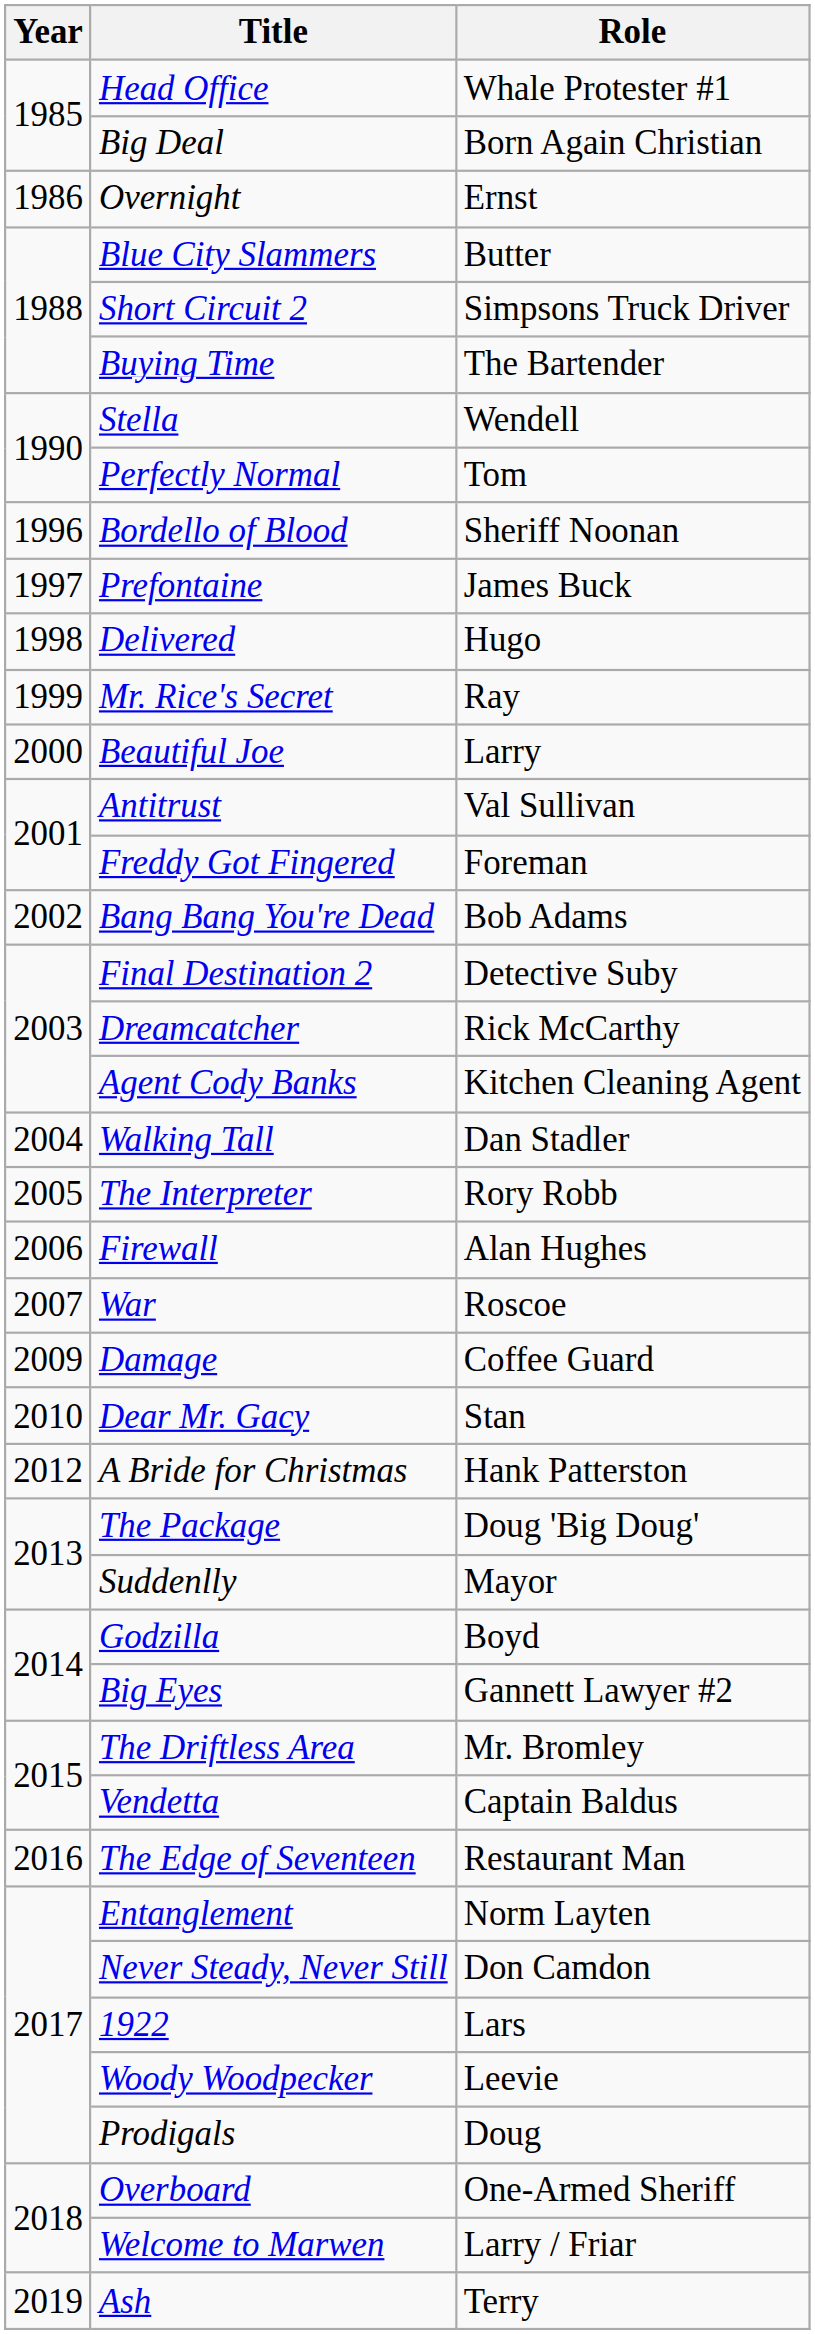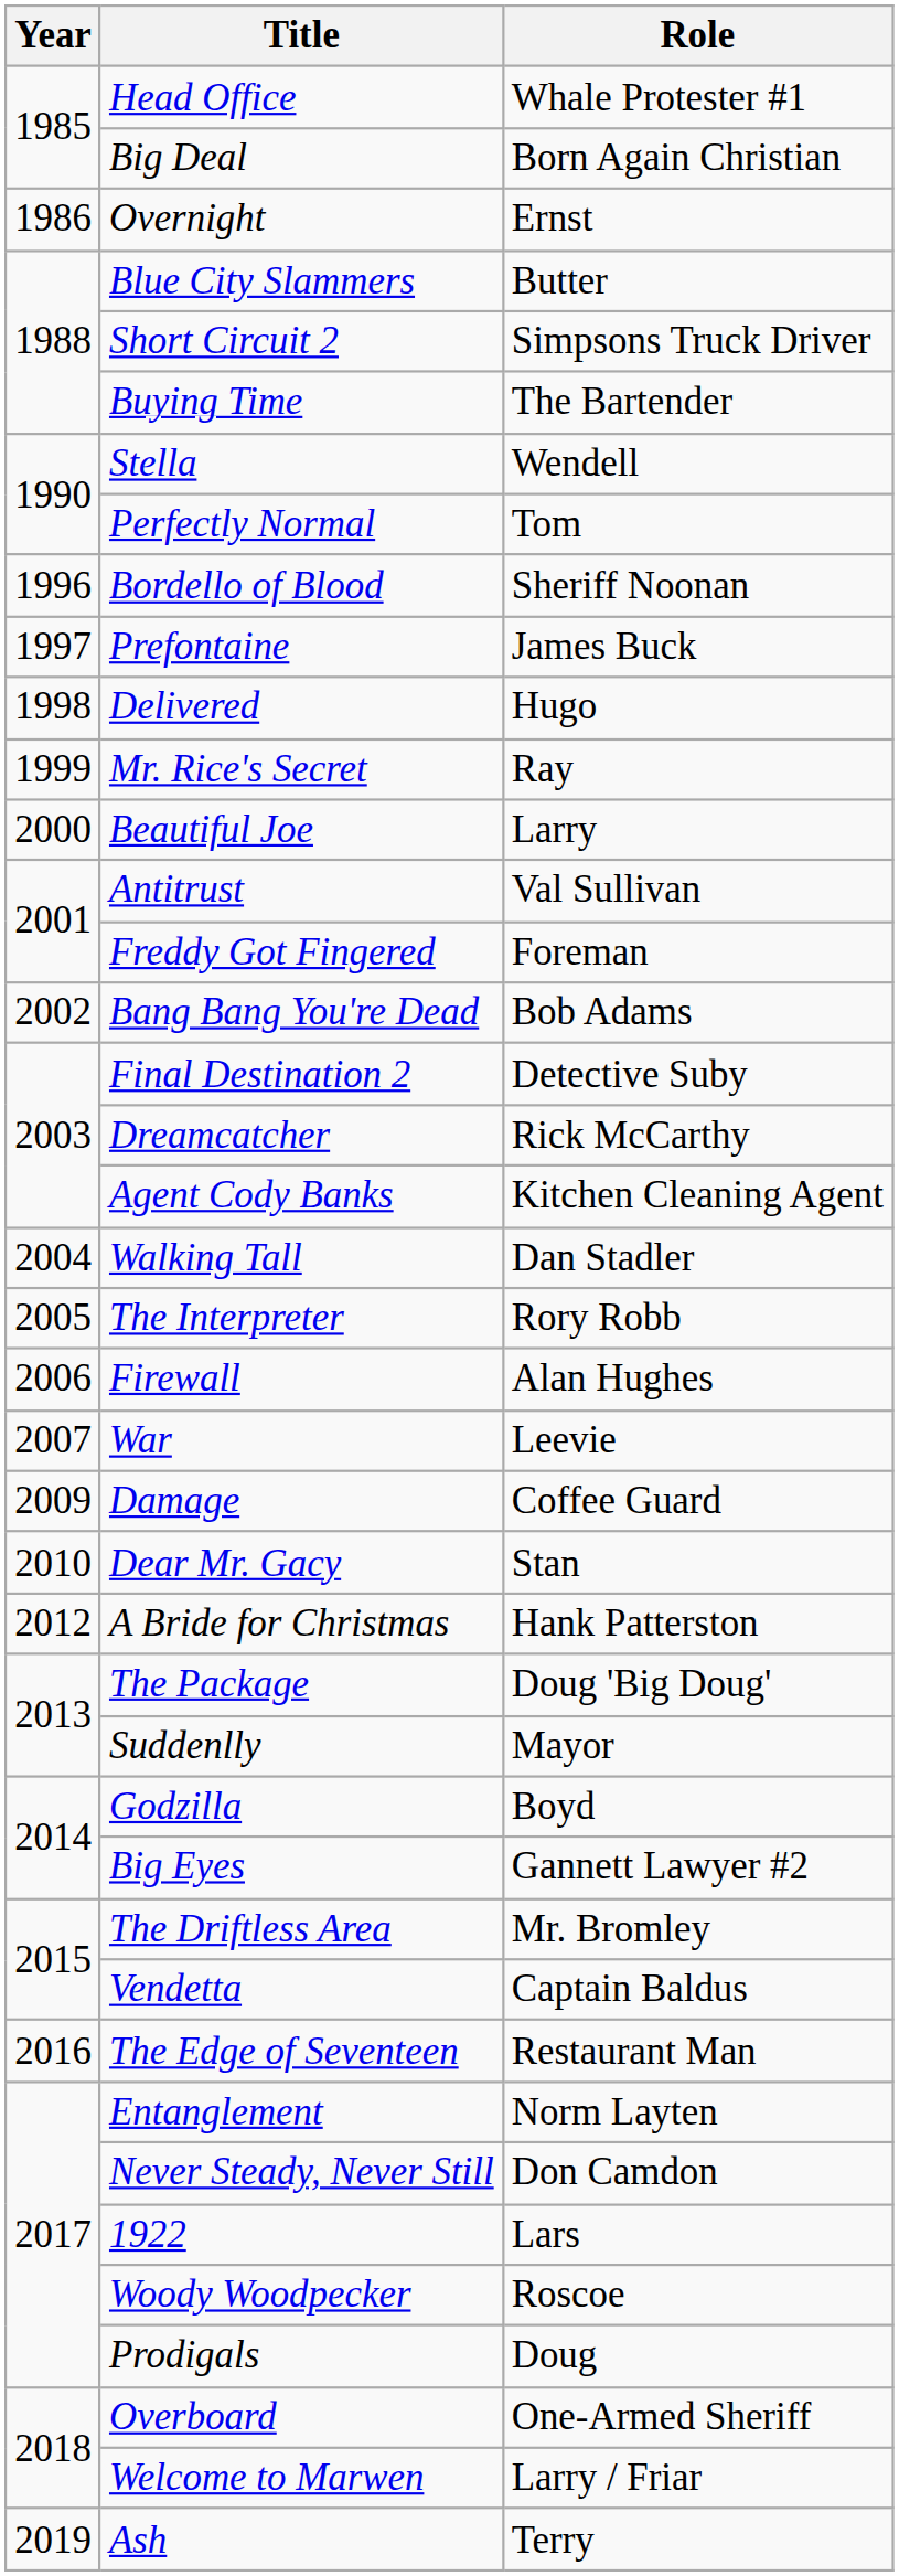 <table class="wikitable sortable">
 <tr>
 <th>Year</th>
 <th>Title</th>
 <th>Role</th>
 </tr>
 <tr>
 <td rowspan="2">1985</td>
 <td><em><a href='#'>Head Office</a></em></td>
 <td>Whale Protester #1</td>
 </tr>
 <tr>
 <td><em>Big Deal</em></td>
 <td>Born Again Christian</td>
 </tr>
 <tr>
 <td>1986</td>
 <td><em>Overnight</em></td>
 <td>Ernst</td>
 </tr>
 <tr>
 <td rowspan="3">1988</td>
 <td><em><a href='#'>Blue City Slammers</a></em></td>
 <td>Butter</td>
 </tr>
 <tr>
 <td><em><a href='#'>Short Circuit 2</a></em></td>
 <td>Simpsons Truck Driver</td>
 </tr>
 <tr>
 <td><em><a href='#'>Buying Time</a></em></td>
 <td>The Bartender</td>
 </tr>
 <tr>
 <td rowspan="2">1990</td>
 <td><em><a href='#'>Stella</a></em></td>
 <td>Wendell</td>
 </tr>
 <tr>
 <td><em><a href='#'>Perfectly Normal</a></em></td>
 <td>Tom</td>
 </tr>
 <tr>
 <td>1996</td>
 <td><em><a href='#'>Bordello of Blood</a></em></td>
 <td>Sheriff Noonan</td>
 </tr>
 <tr>
 <td>1997</td>
 <td><em><a href='#'>Prefontaine</a></em></td>
 <td>James Buck</td>
 </tr>
 <tr>
 <td>1998</td>
 <td><em><a href='#'>Delivered</a></em></td>
 <td>Hugo</td>
 </tr>
 <tr>
 <td>1999</td>
 <td><em><a href='#'>Mr. Rice's Secret</a></em></td>
 <td>Ray</td>
 </tr>
 <tr>
 <td>2000</td>
 <td><em><a href='#'>Beautiful Joe</a></em></td>
 <td>Larry</td>
 </tr>
 <tr>
 <td rowspan="2">2001</td>
 <td><em><a href='#'>Antitrust</a></em></td>
 <td>Val Sullivan</td>
 </tr>
 <tr>
 <td><em><a href='#'>Freddy Got Fingered</a></em></td>
 <td>Foreman</td>
 </tr>
 <tr>
 <td>2002</td>
 <td><em><a href='#'>Bang Bang You're Dead</a></em></td>
 <td>Bob Adams</td>
 </tr>
 <tr>
 <td rowspan="3">2003</td>
 <td><em><a href='#'>Final Destination 2</a></em></td>
 <td>Detective Suby</td>
 </tr>
 <tr>
 <td><em><a href='#'>Dreamcatcher</a></em></td>
 <td>Rick McCarthy</td>
 </tr>
 <tr>
 <td><em><a href='#'>Agent Cody Banks</a></em></td>
 <td>Kitchen Cleaning Agent</td>
 </tr>
 <tr>
 <td>2004</td>
 <td><em><a href='#'>Walking Tall</a></em></td>
 <td>Dan Stadler</td>
 </tr>
 <tr>
 <td>2005</td>
 <td data-sort-value="Interpreter, The"><em><a href='#'>The Interpreter</a></em></td>
 <td>Rory Robb</td>
 </tr>
 <tr>
 <td>2006</td>
 <td><em><a href='#'>Firewall</a></em></td>
 <td>Alan Hughes</td>
 </tr>
 <tr>
 <td>2007</td>
 <td><em><a href='#'>War</a></em></td>
-<td>Roscoe</td>
+<td>Leevie</td>
 </tr>
 <tr>
 <td>2009</td>
 <td><em><a href='#'>Damage</a></em></td>
 <td>Coffee Guard</td>
 </tr>
 <tr>
 <td>2010</td>
 <td><em><a href='#'>Dear Mr. Gacy</a></em></td>
 <td>Stan</td>
 </tr>
 <tr>
 <td>2012</td>
 <td><em>A Bride for Christmas</em></td>
 <td>Hank Patterston</td>
 </tr>
 <tr>
 <td rowspan="2">2013</td>
 <td data-sort-value="Package, The"><em><a href='#'>The Package</a></em></td>
 <td>Doug 'Big Doug'</td>
 </tr>
 <tr>
 <td><em>Suddenlly</em></td>
 <td>Mayor</td>
 </tr>
 <tr>
 <td rowspan="2">2014</td>
 <td><em><a href='#'>Godzilla</a></em></td>
 <td>Boyd</td>
 </tr>
 <tr>
 <td><em><a href='#'>Big Eyes</a></em></td>
 <td>Gannett Lawyer #2</td>
 </tr>
 <tr>
 <td rowspan="2">2015</td>
 <td data-sort-value="Driftless Area, The"><em><a href='#'>The Driftless Area</a></em></td>
 <td>Mr. Bromley</td>
 </tr>
 <tr>
 <td><em><a href='#'>Vendetta</a></em></td>
 <td>Captain Baldus</td>
 </tr>
 <tr>
 <td>2016</td>
 <td data-sort-value="Edge of Seventeen, The"><em><a href='#'>The Edge of Seventeen</a></em></td>
 <td>Restaurant Man</td>
 </tr>
 <tr>
 <td rowspan="5">2017</td>
 <td><em><a href='#'>Entanglement</a></em></td>
 <td>Norm Layten</td>
 </tr>
 <tr>
 <td><em><a href='#'>Never Steady, Never Still</a></em></td>
 <td>Don Camdon</td>
 </tr>
 <tr>
 <td><em><a href='#'>1922</a></em></td>
 <td>Lars</td>
 </tr>
 <tr>
 <td><em><a href='#'>Woody Woodpecker</a></em></td>
-<td>Leevie</td>
+<td>Roscoe</td>
 </tr>
 <tr>
 <td><em>Prodigals</em></td>
 <td>Doug</td>
 </tr>
 <tr>
 <td rowspan="2">2018</td>
 <td><em><a href='#'>Overboard</a></em></td>
 <td>One-Armed Sheriff</td>
 </tr>
 <tr>
 <td><em><a href='#'>Welcome to Marwen</a></em></td>
 <td>Larry / Friar</td>
 </tr>
 <tr>
 <td>2019</td>
 <td><em><a href='#'>Ash</a></em></td>
 <td>Terry</td>
 </tr>
 </table>
